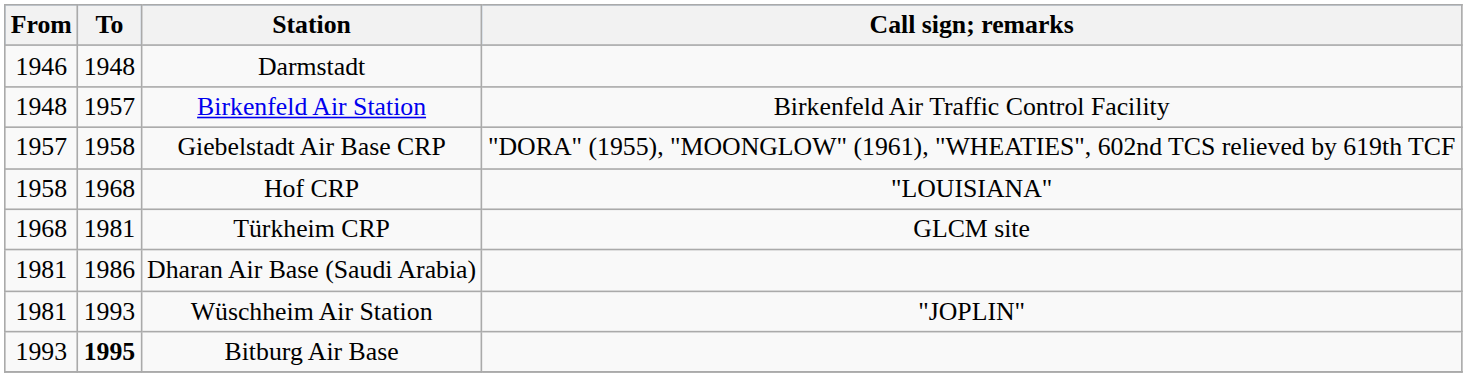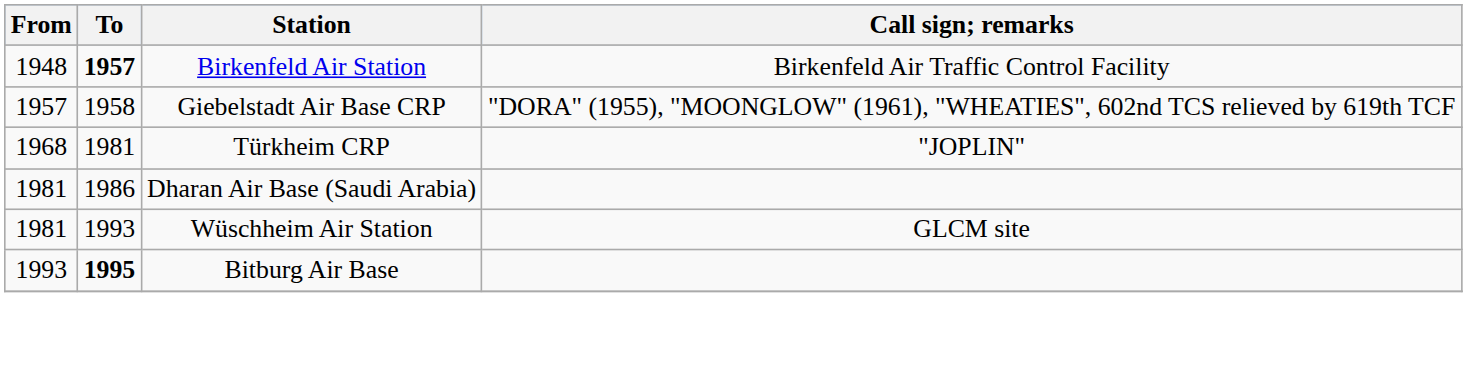 <table class="wikitable sortable" style="text-align:center">
 <tr style="background:#80C0FF">
 <th>From</th>
 <th>To</th>
 <th>Station</th>
 <th>Call sign; remarks</th>
 </tr>
 <tr>
-<td>1946</td>
 <td>1948</td>
-<td>Darmstadt</td>
-<td></td>
-</tr>
-<tr>
-<td>1948</td>
-<td>1957</td>
+<td><strong>1957</strong></td>
 <td><a href='#'>Birkenfeld Air Station</a></td>
 <td>Birkenfeld Air Traffic Control Facility</td>
 </tr>
 <tr>
 <td>1957</td>
 <td>1958</td>
 <td>Giebelstadt Air Base CRP</td>
 <td>"DORA" (1955), "MOONGLOW" (1961), "WHEATIES", 602nd TCS relieved by 619th TCF</td>
 </tr>
 <tr>
-<td>1958</td>
-<td>1968</td>
-<td>Hof CRP</td>
-<td>"LOUISIANA"</td>
-</tr>
-<tr>
 <td>1968</td>
 <td>1981</td>
 <td>Türkheim CRP</td>
-<td>GLCM site</td>
+<td>"JOPLIN"</td>
 </tr>
 <tr>
 <td>1981</td>
 <td>1986</td>
 <td>Dharan Air Base (Saudi Arabia)</td>
 <td></td>
 </tr>
 <tr>
 <td>1981</td>
 <td>1993</td>
 <td>Wüschheim Air Station</td>
-<td>"JOPLIN"</td>
+<td>GLCM site</td>
 </tr>
 <tr>
 <td>1993</td>
 <td><strong>1995</strong></td>
 <td>Bitburg Air Base</td>
 <td></td>
 </tr>
 <tr>
 </tr>
 </table>
